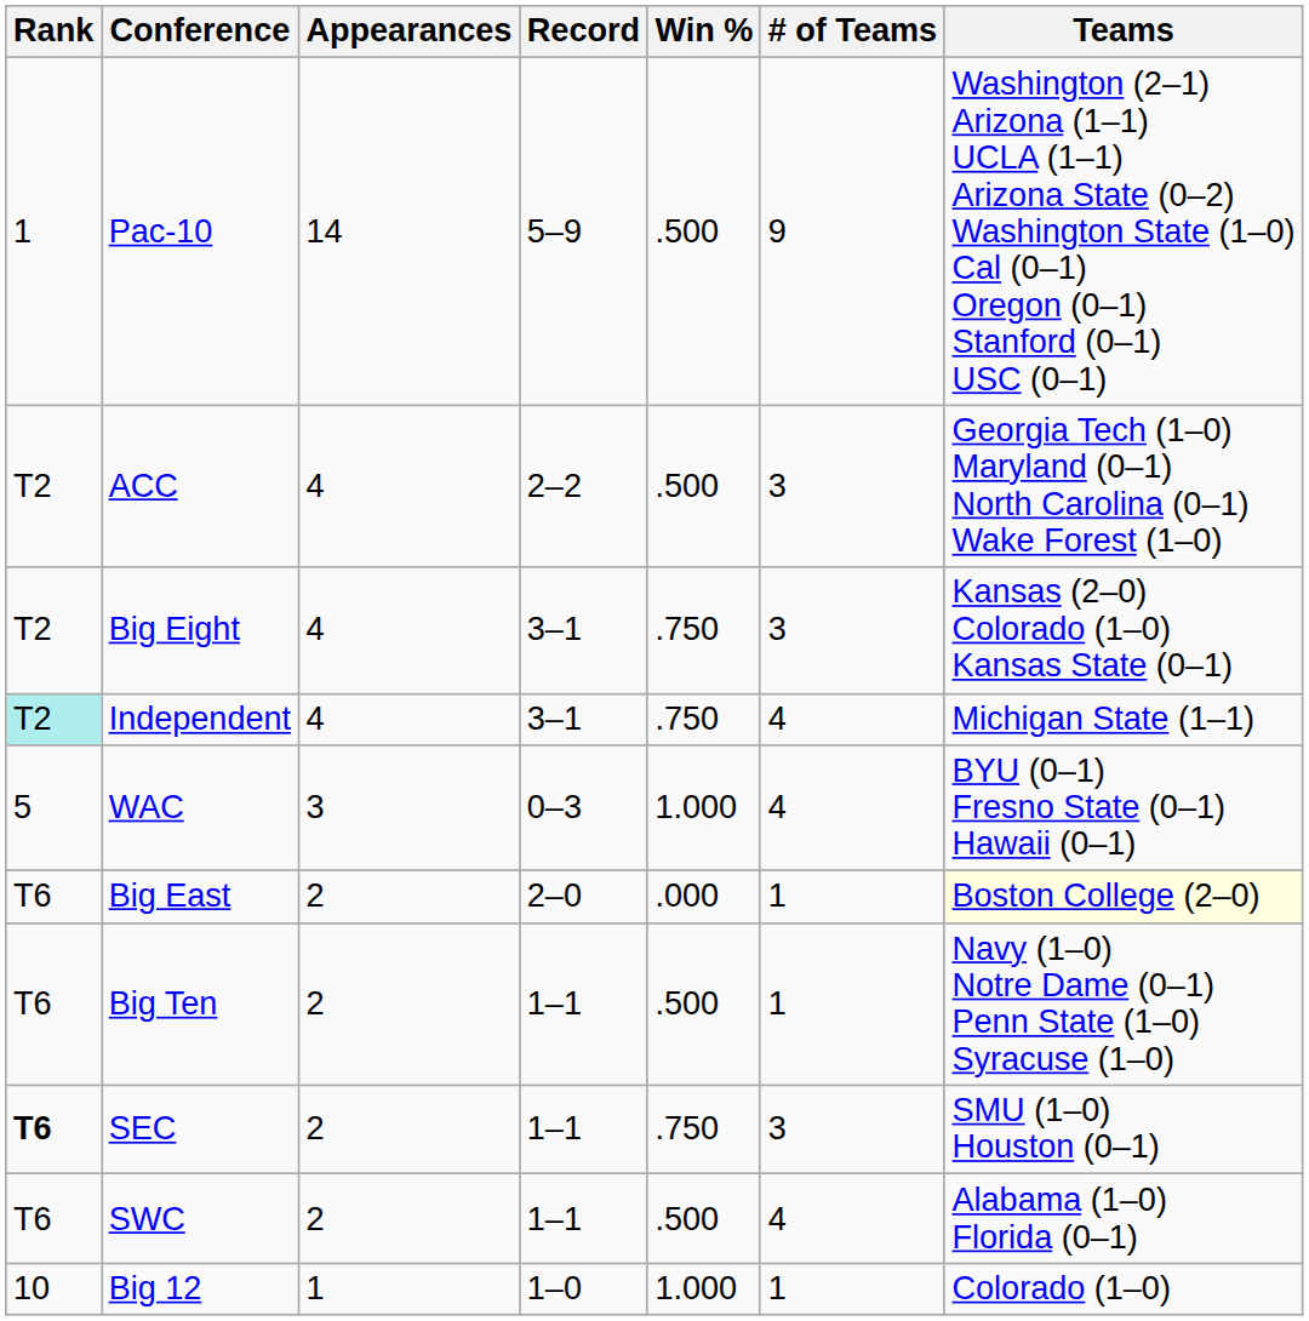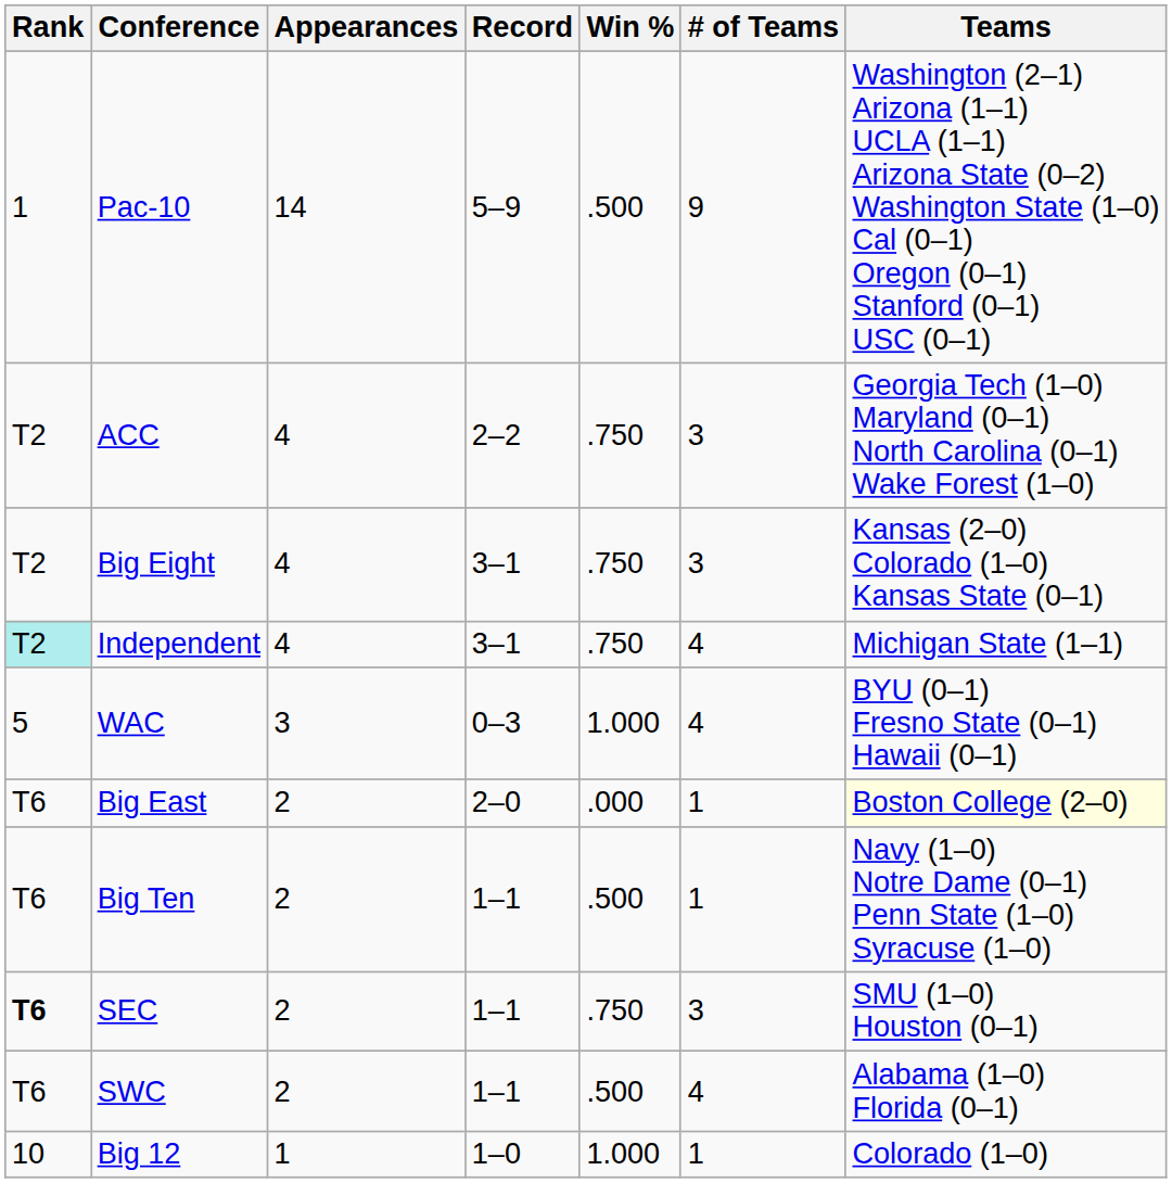 <table class="wikitable">
 <tr>
 <th>Rank</th>
 <th>Conference</th>
 <th>Appearances</th>
 <th>Record</th>
 <th>Win %</th>
 <th># of Teams</th>
 <th>Teams</th>
 </tr>
 <tr>
 <td>1</td>
 <td><a href='#'>Pac-10</a></td>
 <td>14</td>
 <td>5–9</td>
 <td>.500</td>
 <td>9</td>
 <td><a href='#'>Washington</a> (2–1)<br><a href='#'>Arizona</a> (1–1)<br><a href='#'>UCLA</a> (1–1)<br><a href='#'>Arizona State</a> (0–2)<br><a href='#'>Washington State</a> (1–0)<br><a href='#'>Cal</a> (0–1)<br><a href='#'>Oregon</a> (0–1)<br><a href='#'>Stanford</a> (0–1)<br><a href='#'>USC</a> (0–1)</td>
 </tr>
 <tr>
 <td>T2</td>
 <td><a href='#'>ACC</a></td>
 <td>4</td>
 <td>2–2</td>
-<td>.500</td>
+<td>.750</td>
 <td>3</td>
 <td><a href='#'>Georgia Tech</a> (1–0)<br><a href='#'>Maryland</a> (0–1)<br><a href='#'>North Carolina</a> (0–1)<br><a href='#'>Wake Forest</a> (1–0)</td>
 </tr>
 <tr>
 <td>T2</td>
 <td><a href='#'>Big Eight</a></td>
 <td>4</td>
 <td>3–1</td>
 <td>.750</td>
 <td>3</td>
 <td><a href='#'>Kansas</a> (2–0)<br><a href='#'>Colorado</a> (1–0)<br><a href='#'>Kansas State</a> (0–1)</td>
 </tr>
 <tr>
 <td style="background: paleturquoise;">T2</td>
 <td><a href='#'>Independent</a></td>
 <td>4</td>
 <td>3–1</td>
 <td>.750</td>
 <td>4</td>
 <td><a href='#'>Michigan State</a> (1–1)</td>
 </tr>
 <tr>
 <td>5</td>
 <td><a href='#'>WAC</a></td>
 <td>3</td>
 <td>0–3</td>
 <td>1.000</td>
 <td>4</td>
 <td><a href='#'>BYU</a> (0–1)<br><a href='#'>Fresno State</a> (0–1)<br><a href='#'>Hawaii</a> (0–1)</td>
 </tr>
 <tr>
 <td>T6</td>
 <td><a href='#'>Big East</a></td>
 <td>2</td>
 <td>2–0</td>
 <td>.000</td>
 <td>1</td>
 <td style="background: lightyellow;"><a href='#'>Boston College</a> (2–0)</td>
 </tr>
 <tr>
 <td>T6</td>
 <td><a href='#'>Big Ten</a></td>
 <td>2</td>
 <td>1–1</td>
 <td>.500</td>
 <td>1</td>
 <td><a href='#'>Navy</a> (1–0)<br><a href='#'>Notre Dame</a> (0–1)<br><a href='#'>Penn State</a> (1–0)<br><a href='#'>Syracuse</a> (1–0)</td>
 </tr>
 <tr>
 <td><strong>T6</strong></td>
 <td><a href='#'>SEC</a></td>
 <td>2</td>
 <td>1–1</td>
 <td>.750</td>
 <td>3</td>
 <td><a href='#'>SMU</a> (1–0)<br><a href='#'>Houston</a> (0–1)</td>
 </tr>
 <tr>
 <td>T6</td>
 <td><a href='#'>SWC</a></td>
 <td>2</td>
 <td>1–1</td>
 <td>.500</td>
 <td>4</td>
 <td><a href='#'>Alabama</a> (1–0)<br><a href='#'>Florida</a> (0–1)</td>
 </tr>
 <tr>
 <td>10</td>
 <td><a href='#'>Big 12</a></td>
 <td>1</td>
 <td>1–0</td>
 <td>1.000</td>
 <td>1</td>
 <td><a href='#'>Colorado</a> (1–0)</td>
 </tr>
 </table>
